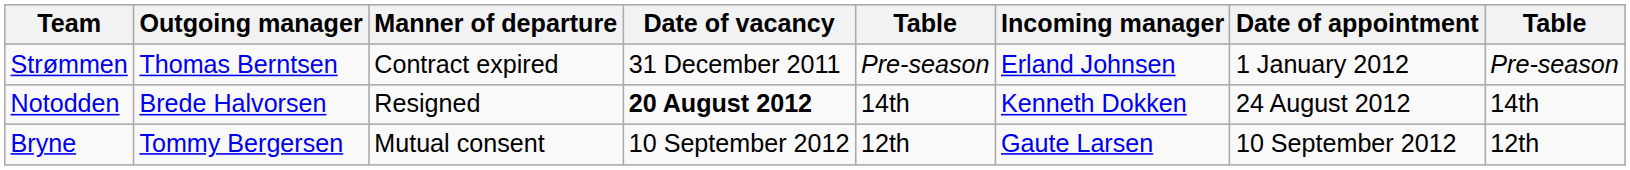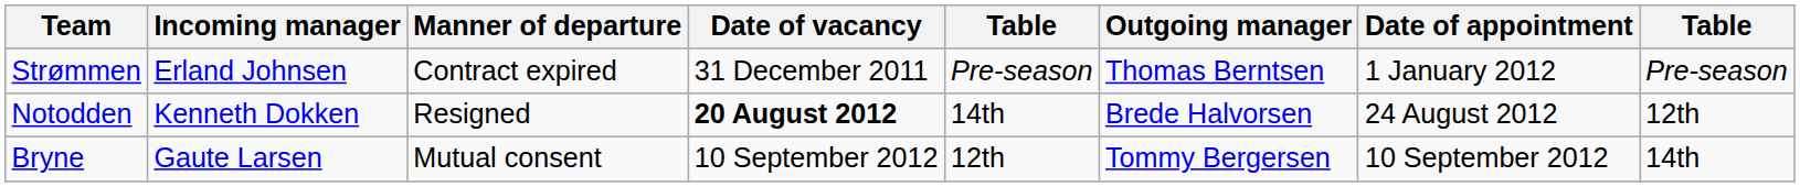 <table class="wikitable">
 <tr>
 <th>Team</th>
-<th>Outgoing manager</th>
+<th>Incoming manager</th>
 <th>Manner of departure</th>
 <th>Date of vacancy</th>
 <th>Table</th>
-<th>Incoming manager</th>
+<th>Outgoing manager</th>
 <th>Date of appointment</th>
 <th>Table</th>
 </tr>
 <tr>
 <td><a href='#'>Strømmen</a></td>
-<td><a href='#'>Thomas Berntsen</a></td>
+<td><a href='#'>Erland Johnsen</a></td>
 <td>Contract expired</td>
 <td>31 December 2011</td>
 <td><em>Pre-season</em></td>
-<td><a href='#'>Erland Johnsen</a></td>
+<td><a href='#'>Thomas Berntsen</a></td>
 <td>1 January 2012</td>
 <td><em>Pre-season</em></td>
 </tr>
 <tr>
 <td><a href='#'>Notodden</a></td>
-<td><a href='#'>Brede Halvorsen</a></td>
+<td><a href='#'>Kenneth Dokken</a></td>
 <td>Resigned</td>
 <td><strong>20 August 2012</strong></td>
 <td>14th</td>
-<td><a href='#'>Kenneth Dokken</a></td>
+<td><a href='#'>Brede Halvorsen</a></td>
 <td>24 August 2012</td>
-<td>14th</td>
+<td>12th</td>
 </tr>
 <tr>
 <td><a href='#'>Bryne</a></td>
-<td><a href='#'>Tommy Bergersen</a></td>
+<td><a href='#'>Gaute Larsen</a></td>
 <td>Mutual consent</td>
 <td>10 September 2012</td>
 <td>12th</td>
-<td><a href='#'>Gaute Larsen</a></td>
+<td><a href='#'>Tommy Bergersen</a></td>
 <td>10 September 2012</td>
-<td>12th</td>
+<td>14th</td>
 </tr>
 </table>
